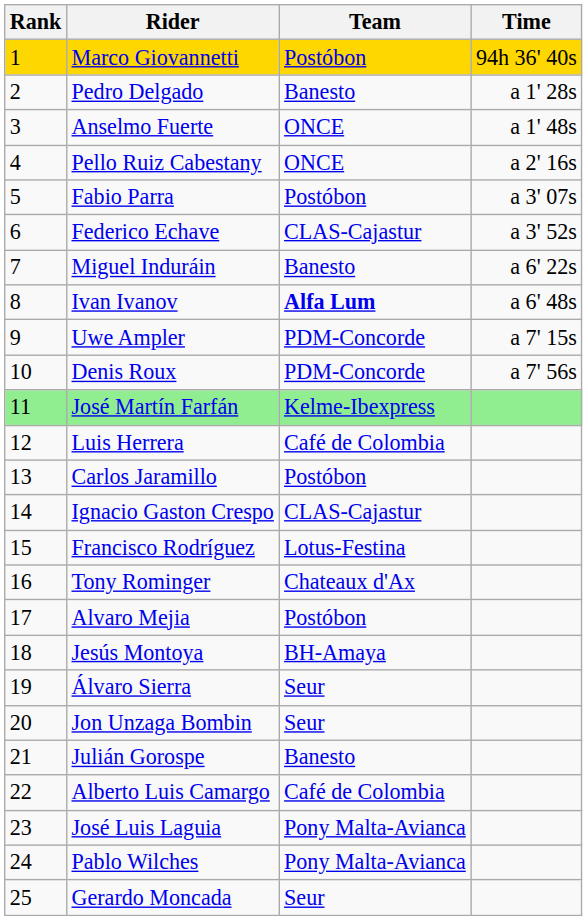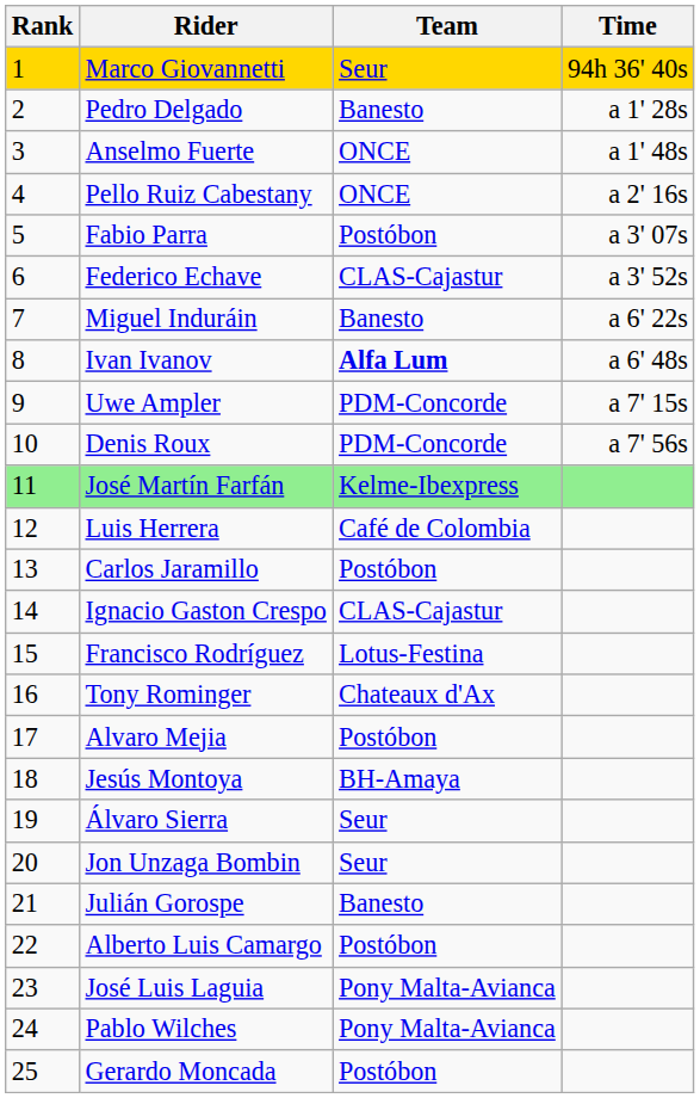 <table class="wikitable">
 <tr>
 <th>Rank</th>
 <th>Rider</th>
 <th>Team</th>
 <th>Time</th>
 </tr>
 <tr bgcolor=gold>
 <td>1</td>
 <td>	<a href='#'>Marco Giovannetti</a></td>
-<td><a href='#'>Postóbon</a></td>
+<td><a href='#'>Seur</a></td>
 <td align="right">94h 36' 40s</td>
 </tr>
 <tr>
 <td>2</td>
 <td>	<a href='#'>Pedro Delgado</a></td>
 <td><a href='#'>Banesto</a></td>
 <td align="right">a 1' 28s</td>
 </tr>
 <tr>
 <td>3</td>
 <td>	<a href='#'>Anselmo Fuerte</a></td>
 <td><a href='#'>ONCE</a></td>
 <td align="right">a 1' 48s</td>
 </tr>
 <tr>
 <td>4</td>
 <td>	<a href='#'>Pello Ruiz Cabestany</a></td>
 <td><a href='#'>ONCE</a></td>
 <td align="right">a 2' 16s</td>
 </tr>
 <tr>
 <td>5</td>
 <td>	<a href='#'>Fabio Parra</a></td>
 <td><a href='#'>Postóbon</a></td>
 <td align="right">a 3' 07s</td>
 </tr>
 <tr>
 <td>6</td>
 <td>	<a href='#'>Federico Echave</a></td>
 <td><a href='#'>CLAS-Cajastur</a></td>
 <td align="right">a 3' 52s</td>
 </tr>
 <tr>
 <td>7</td>
 <td>	<a href='#'>Miguel Induráin</a></td>
 <td><a href='#'>Banesto</a></td>
 <td align="right">a 6' 22s</td>
 </tr>
 <tr>
 <td>8</td>
 <td>	<a href='#'>Ivan Ivanov</a></td>
 <td><strong><a href='#'>Alfa Lum</a></strong></td>
 <td align="right">a 6' 48s</td>
 </tr>
 <tr>
 <td>9</td>
 <td>	<a href='#'>Uwe Ampler</a></td>
 <td><a href='#'>PDM-Concorde</a></td>
 <td align="right">a 7' 15s</td>
 </tr>
 <tr>
 <td>10</td>
 <td>	<a href='#'>Denis Roux</a></td>
 <td><a href='#'>PDM-Concorde</a></td>
 <td align="right">a 7' 56s</td>
 </tr>
 <tr bgcolor=lightgreen>
 <td>11</td>
 <td>	<a href='#'>José Martín Farfán</a></td>
 <td><a href='#'>Kelme-Ibexpress</a></td>
 <td align="right"></td>
 </tr>
 <tr>
 <td>12</td>
 <td>	<a href='#'>Luis Herrera</a></td>
 <td><a href='#'>Café de Colombia</a></td>
 <td align="right"></td>
 </tr>
 <tr>
 <td>13</td>
 <td>	<a href='#'>Carlos Jaramillo</a></td>
 <td><a href='#'>Postóbon</a></td>
 <td align="right"></td>
 </tr>
 <tr>
 <td>14</td>
 <td>	<a href='#'>Ignacio Gaston Crespo</a></td>
 <td><a href='#'>CLAS-Cajastur</a></td>
 <td align="right"></td>
 </tr>
 <tr>
 <td>15</td>
 <td>	<a href='#'>Francisco Rodríguez</a></td>
 <td><a href='#'>Lotus-Festina</a></td>
 <td align="right"></td>
 </tr>
 <tr>
 <td>16</td>
 <td>	<a href='#'>Tony Rominger</a></td>
 <td><a href='#'>Chateaux d'Ax</a></td>
 <td align="right"></td>
 </tr>
 <tr>
 <td>17</td>
 <td>	<a href='#'>Alvaro Mejia</a></td>
 <td><a href='#'>Postóbon</a></td>
 <td align="right"></td>
 </tr>
 <tr>
 <td>18</td>
 <td>	<a href='#'>Jesús Montoya</a></td>
 <td><a href='#'>BH-Amaya</a></td>
 <td align="right"></td>
 </tr>
 <tr>
 <td>19</td>
 <td>	<a href='#'>Álvaro Sierra</a></td>
 <td><a href='#'>Seur</a></td>
 <td align="right"></td>
 </tr>
 <tr>
 <td>20</td>
 <td>	<a href='#'>Jon Unzaga Bombin</a></td>
 <td><a href='#'>Seur</a></td>
 <td align="right"></td>
 </tr>
 <tr>
 <td>21</td>
 <td>	<a href='#'>Julián Gorospe</a></td>
 <td><a href='#'>Banesto</a></td>
 <td align="right"></td>
 </tr>
 <tr>
 <td>22</td>
 <td>	<a href='#'>Alberto Luis Camargo</a></td>
-<td><a href='#'>Café de Colombia</a></td>
+<td><a href='#'>Postóbon</a></td>
 <td align="right"></td>
 </tr>
 <tr>
 <td>23</td>
 <td>	<a href='#'>José Luis Laguia</a></td>
 <td><a href='#'>Pony Malta-Avianca</a></td>
 <td align="right"></td>
 </tr>
 <tr>
 <td>24</td>
 <td>	<a href='#'>Pablo Wilches</a></td>
 <td><a href='#'>Pony Malta-Avianca</a></td>
 <td align="right"></td>
 </tr>
 <tr>
 <td>25</td>
 <td>	<a href='#'>Gerardo Moncada</a></td>
-<td><a href='#'>Seur</a></td>
+<td><a href='#'>Postóbon</a></td>
 <td align="right"></td>
 </tr>
 </table>
